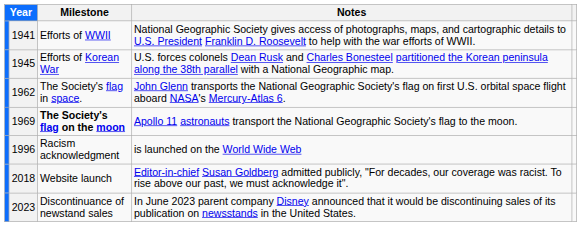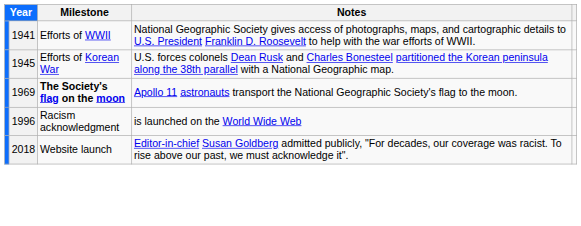 <table class="wikitable sortable">
 <tr>
 <th scope="col" colspan="2" style="background-color:#0d6efd; color:#fff;">Year</th>
 <th scope="col">Milestone</th>
 <th scope="col">Notes</th>
 <th scope="col"></th>
 </tr>
 <tr>
 <td scope="row" style="background-color:#0d6efd; border-right:none;"></td>
 <th style="font-weight:normal;">1941</th>
 <td>Efforts of <a href='#'>WWII</a></td>
 <td>National Geographic Society gives access of photographs, maps, and cartographic details to <a href='#'>U.S. President</a> <a href='#'>Franklin D. Roosevelt</a> to help with the war efforts of WWII.</td>
 <td></td>
 </tr>
 <tr>
 <td style="background-color:#0d6efd; border-right:none;"></td>
 <th style="font-weight:normal;">1945</th>
 <td>Efforts of <a href='#'>Korean War</a></td>
 <td>U.S. forces colonels <a href='#'>Dean Rusk</a> and <a href='#'>Charles Bonesteel</a> <a href='#'>partitioned the Korean peninsula along the 38th parallel</a> with a National Geographic map.</td>
 <td></td>
 </tr>
 <tr>
 <td style="background-color:#0d6efd; border-right:none;"></td>
-<th style="font-weight:normal;">1962</th>
-<td>The Society's <a href='#'>flag</a> in <a href='#'>space</a>.</td>
-<td><a href='#'>John Glenn</a> transports the National Geographic Society's flag on first U.S. orbital space flight aboard <a href='#'>NASA</a>'s <a href='#'>Mercury-Atlas 6</a>.</td>
-<td></td>
-</tr>
-<tr>
-<td style="background-color:#0d6efd; border-right:none;"></td>
 <th style="font-weight:normal;">1969</th>
 <td><strong>The Society's <a href='#'>flag</a> on the <a href='#'>moon</a></strong></td>
 <td><a href='#'>Apollo 11</a> <a href='#'>astronauts</a> transport the National Geographic Society's flag to the moon.</td>
 <td></td>
 </tr>
 <tr>
 <td style="background-color:#0d6efd; border-right:none;"></td>
 <th style="font-weight:normal;">1996</th>
 <td style="width:135px;">Racism acknowledgment</td>
 <td> is launched on the <a href='#'>World Wide Web</a></td>
 <td></td>
 </tr>
 <tr>
 <td style="background-color:#0d6efd; border-right:none;"></td>
 <th scope="row" style="font-weight:normal;">2018</th>
 <td>Website launch</td>
 <td><a href='#'>Editor-in-chief</a> <a href='#'>Susan Goldberg</a> admitted publicly, "For decades, our coverage was racist. To rise above our past, we must acknowledge it".</td>
 <td></td>
 </tr>
-<tr>
-<td style="background-color:#0d6efd; border-right:none;"></td>
-<th style="font-weight:normal;">2023</th>
-<td>Discontinuance of newstand sales</td>
-<td>In June 2023 parent company <a href='#'>Disney</a> announced that it would be discontinuing sales of its publication on <a href='#'>newsstands</a> in the United States.</td>
-<td><br></td>
-</tr>
 </table>
